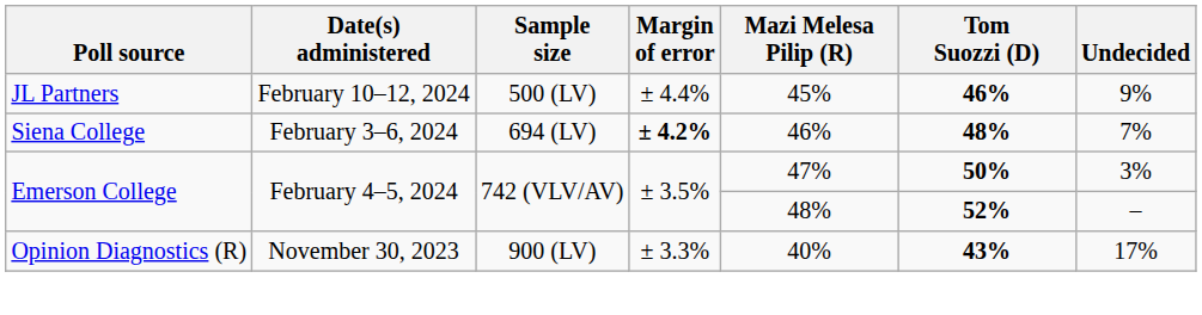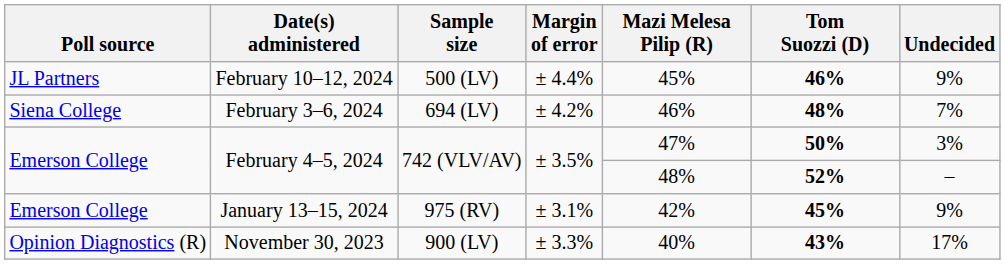 <table class="wikitable" style="font-size:90%;text-align:center;">
 <tr style="vertical-align:bottom">
 <th>Poll source</th>
 <th>Date(s)<br>administered</th>
 <th>Sample<br>size</th>
 <th>Margin<br>of error</th>
 <th style="width:100px;">Mazi Melesa<br>Pilip (R)</th>
 <th style="width:100px;">Tom<br>Suozzi (D)</th>
 <th>Undecided</th>
 </tr>
 <tr>
 <td style="text-align:left;"><a href='#'>JL Partners</a></td>
 <td>February 10–12, 2024</td>
 <td>500 (LV)</td>
 <td>± 4.4%</td>
 <td>45%</td>
 <td><strong>46%</strong></td>
 <td>9%</td>
 </tr>
 <tr>
 <td style="text-align:left;"><a href='#'>Siena College</a></td>
 <td>February 3–6, 2024</td>
 <td>694 (LV)</td>
-<td><strong>± 4.2%</strong></td>
+<td>± 4.2%</td>
 <td>46%</td>
 <td><strong>48%</strong></td>
 <td>7%</td>
 </tr>
 <tr>
 <td style="text-align:left;" rowspan="2"><a href='#'>Emerson College</a></td>
 <td rowspan="2">February 4–5, 2024</td>
 <td rowspan="2">742 (VLV/AV)</td>
 <td rowspan="2">± 3.5%</td>
 <td>47%</td>
 <td><strong>50%</strong></td>
 <td>3%</td>
 </tr>
 <tr>
 <td>48%</td>
 <td><strong>52%</strong></td>
 <td>–</td>
 </tr>
 <tr>
+<td style="text-align:left;"><a href='#'>Emerson College</a></td>
+<td>January 13–15, 2024</td>
+<td>975 (RV)</td>
+<td>± 3.1%</td>
+<td>42%</td>
+<td><strong>45%</strong></td>
+<td>9%</td>
+</tr>
+<tr>
 <td style="text-align:left;"><a href='#'>Opinion Diagnostics</a> (R)</td>
 <td>November 30, 2023</td>
 <td>900 (LV)</td>
 <td>± 3.3%</td>
 <td>40%</td>
 <td><strong>43%</strong></td>
 <td>17%</td>
 </tr>
 </table>
